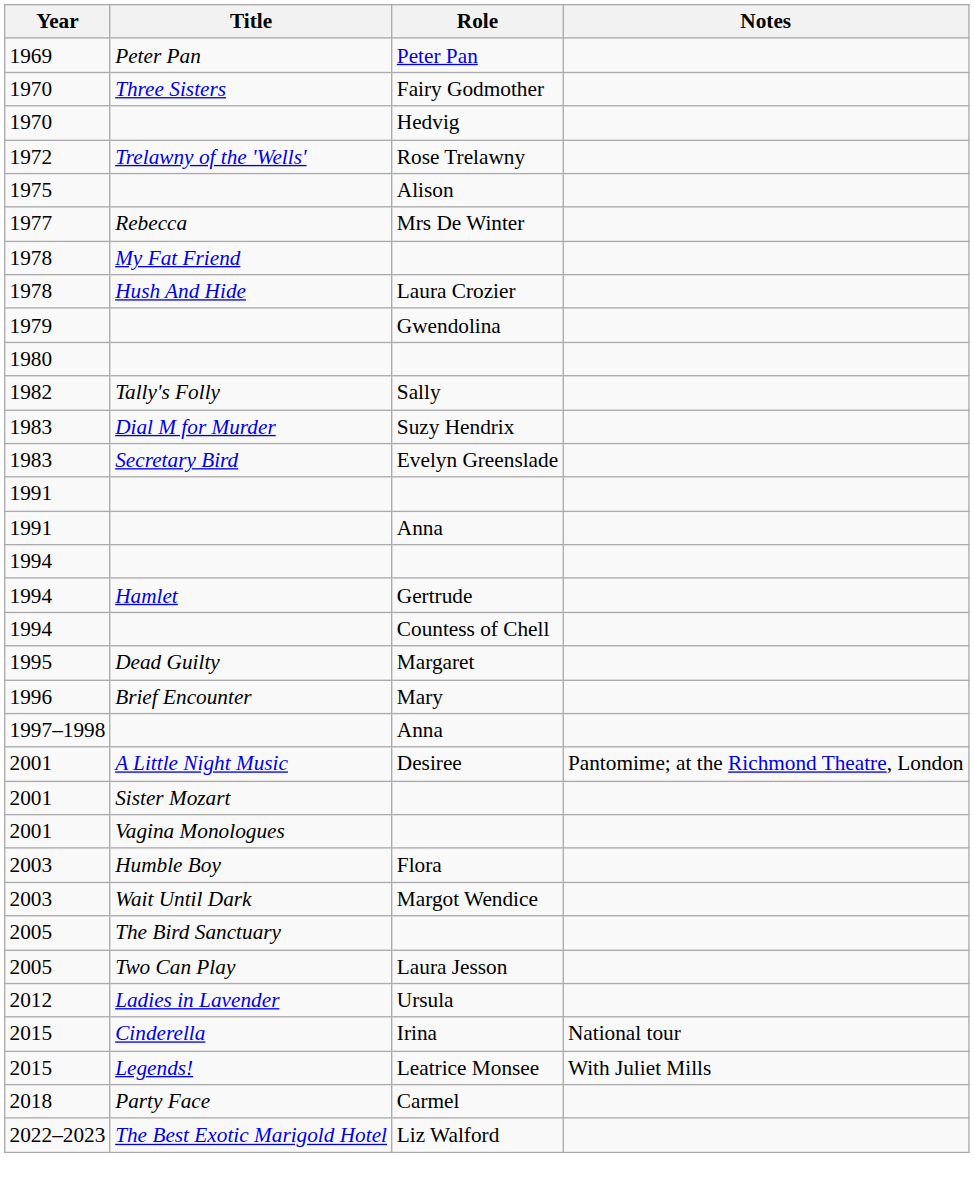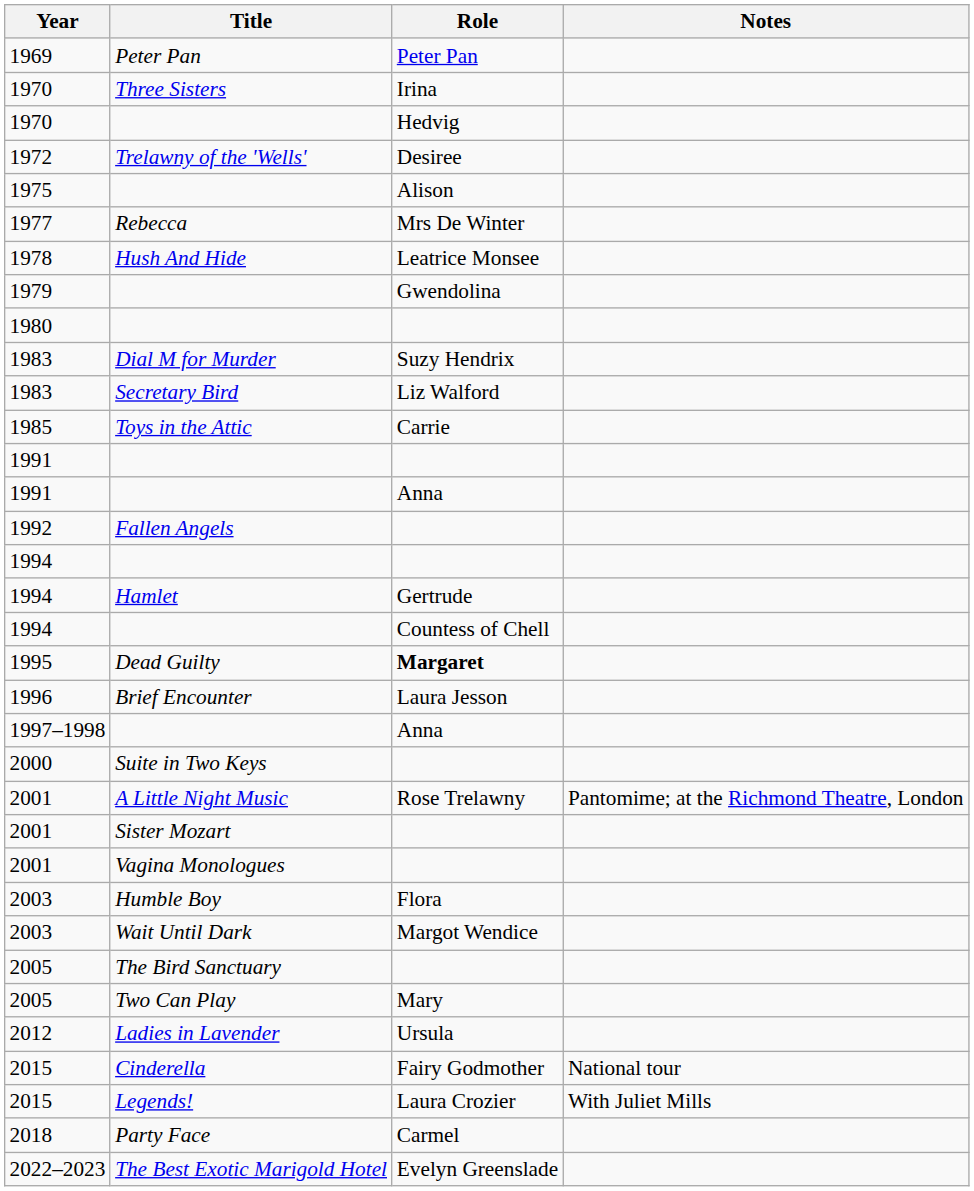 <table class="wikitable sortable">
 <tr>
 <th>Year</th>
 <th>Title</th>
 <th>Role</th>
 <th class="unsortable">Notes</th>
 </tr>
 <tr>
 <td>1969</td>
 <td><em>Peter Pan</em></td>
 <td><a href='#'>Peter Pan</a></td>
 <td></td>
 </tr>
 <tr>
 <td>1970</td>
 <td><em><a href='#'>Three Sisters</a></em></td>
-<td>Fairy Godmother</td>
+<td>Irina</td>
 <td></td>
 </tr>
 <tr>
 <td>1970</td>
 <td><em></em></td>
 <td>Hedvig</td>
 <td></td>
 </tr>
 <tr>
 <td>1972</td>
 <td><em><a href='#'>Trelawny of the 'Wells'</a></em></td>
-<td>Rose Trelawny</td>
+<td>Desiree</td>
 <td></td>
 </tr>
 <tr>
 <td>1975</td>
 <td><em></em></td>
 <td>Alison</td>
 <td></td>
 </tr>
 <tr>
 <td>1977</td>
 <td><em>Rebecca</em></td>
 <td>Mrs De Winter</td>
 <td></td>
 </tr>
 <tr>
 <td>1978</td>
-<td><em><a href='#'>My Fat Friend</a></em></td>
-<td></td>
-<td></td>
-</tr>
-<tr>
-<td>1978</td>
 <td><em><a href='#'>Hush And Hide</a> </em></td>
-<td>Laura Crozier</td>
+<td>Leatrice Monsee</td>
 <td></td>
 </tr>
 <tr>
 <td>1979</td>
 <td><em></em></td>
 <td>Gwendolina</td>
 <td></td>
 </tr>
 <tr>
 <td>1980</td>
 <td><em></em></td>
 <td></td>
 <td></td>
 </tr>
 <tr>
-<td>1982</td>
-<td><em>Tally's Folly</em></td>
-<td>Sally</td>
-<td></td>
-</tr>
-<tr>
 <td>1983</td>
 <td><em><a href='#'>Dial M for Murder</a></em></td>
 <td>Suzy Hendrix</td>
 <td></td>
 </tr>
 <tr>
 <td>1983</td>
 <td><em><a href='#'>Secretary Bird</a></em></td>
-<td>Evelyn Greenslade</td>
+<td>Liz Walford</td>
+<td></td>
+</tr>
+<tr>
+<td>1985</td>
+<td><em><a href='#'>Toys in the Attic</a></em></td>
+<td>Carrie</td>
 <td></td>
 </tr>
 <tr>
 <td>1991</td>
 <td><em></em></td>
 <td></td>
 <td></td>
 </tr>
 <tr>
 <td>1991</td>
 <td><em></em></td>
 <td>Anna</td>
+<td></td>
+</tr>
+<tr>
+<td>1992</td>
+<td><em><a href='#'>Fallen Angels</a></em></td>
+<td></td>
 <td></td>
 </tr>
 <tr>
 <td>1994</td>
 <td><em></em></td>
 <td></td>
 <td></td>
 </tr>
 <tr>
 <td>1994</td>
 <td><em><a href='#'>Hamlet</a></em></td>
 <td>Gertrude</td>
 <td></td>
 </tr>
 <tr>
 <td>1994</td>
 <td><em></em></td>
 <td>Countess of Chell</td>
 <td></td>
 </tr>
 <tr>
 <td>1995</td>
 <td><em>Dead Guilty</em></td>
-<td>Margaret</td>
+<td><strong>Margaret</strong></td>
 <td></td>
 </tr>
 <tr>
 <td>1996</td>
 <td><em>Brief Encounter</em></td>
-<td>Mary</td>
+<td>Laura Jesson</td>
 <td></td>
 </tr>
 <tr>
 <td>1997–1998</td>
 <td><em></em></td>
 <td>Anna</td>
 <td></td>
 </tr>
 <tr>
+<td>2000</td>
+<td><em>Suite in Two Keys</em></td>
+<td></td>
+<td></td>
+</tr>
+<tr>
 <td>2001</td>
 <td><em><a href='#'>A Little Night Music</a></em></td>
-<td>Desiree</td>
+<td>Rose Trelawny</td>
 <td>Pantomime; at the <a href='#'>Richmond Theatre</a>, London</td>
 </tr>
 <tr>
 <td>2001</td>
 <td><em>Sister Mozart</em></td>
 <td></td>
 <td></td>
 </tr>
 <tr>
 <td>2001</td>
 <td><em>Vagina Monologues</em></td>
 <td></td>
 <td></td>
 </tr>
 <tr>
 <td>2003</td>
 <td><em>Humble Boy</em></td>
 <td>Flora</td>
 <td></td>
 </tr>
 <tr>
 <td>2003</td>
 <td><em>Wait Until Dark</em></td>
 <td>Margot Wendice</td>
 <td></td>
 </tr>
 <tr>
 <td>2005</td>
 <td><em>The Bird Sanctuary</em></td>
 <td></td>
 <td></td>
 </tr>
 <tr>
 <td>2005</td>
 <td><em>Two Can Play</em></td>
-<td>Laura Jesson</td>
+<td>Mary</td>
 <td></td>
 </tr>
 <tr>
 <td>2012</td>
 <td><em><a href='#'>Ladies in Lavender</a></em></td>
 <td>Ursula</td>
 <td></td>
 </tr>
 <tr>
 <td>2015</td>
 <td><em><a href='#'>Cinderella</a></em></td>
-<td>Irina</td>
+<td>Fairy Godmother</td>
 <td>National tour</td>
 </tr>
 <tr>
 <td>2015</td>
 <td><em><a href='#'>Legends!</a></em></td>
-<td>Leatrice Monsee</td>
+<td>Laura Crozier</td>
 <td>With Juliet Mills</td>
 </tr>
 <tr>
 <td>2018</td>
 <td><em>Party Face</em></td>
 <td>Carmel</td>
 <td></td>
 </tr>
 <tr>
 <td>2022–2023</td>
 <td><em><a href='#'>The Best Exotic Marigold Hotel</a></em></td>
-<td>Liz Walford</td>
+<td>Evelyn Greenslade</td>
 <td></td>
 </tr>
 </table>
